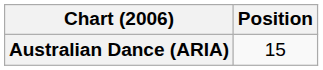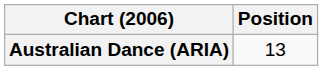 <table class="wikitable plainrowheaders" style="text-align:center">
 <tr>
 <th>Chart (2006)</th>
 <th>Position</th>
 </tr>
 <tr>
 <th scope="row">Australian Dance (ARIA)</th>
-<td>15</td>
+<td>13</td>
 </tr>
 </table>
